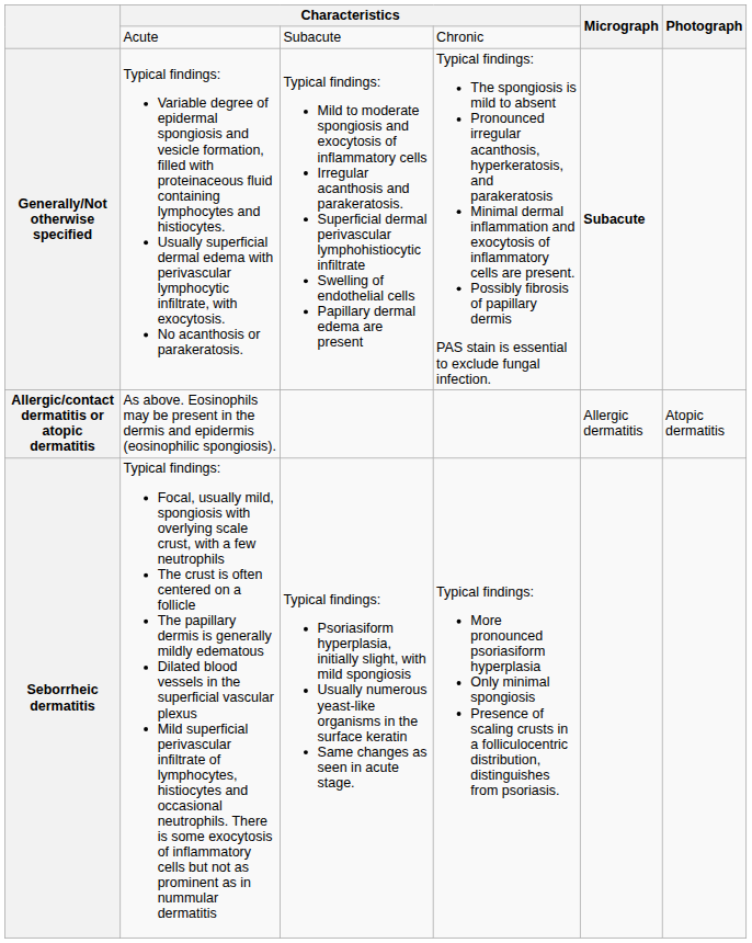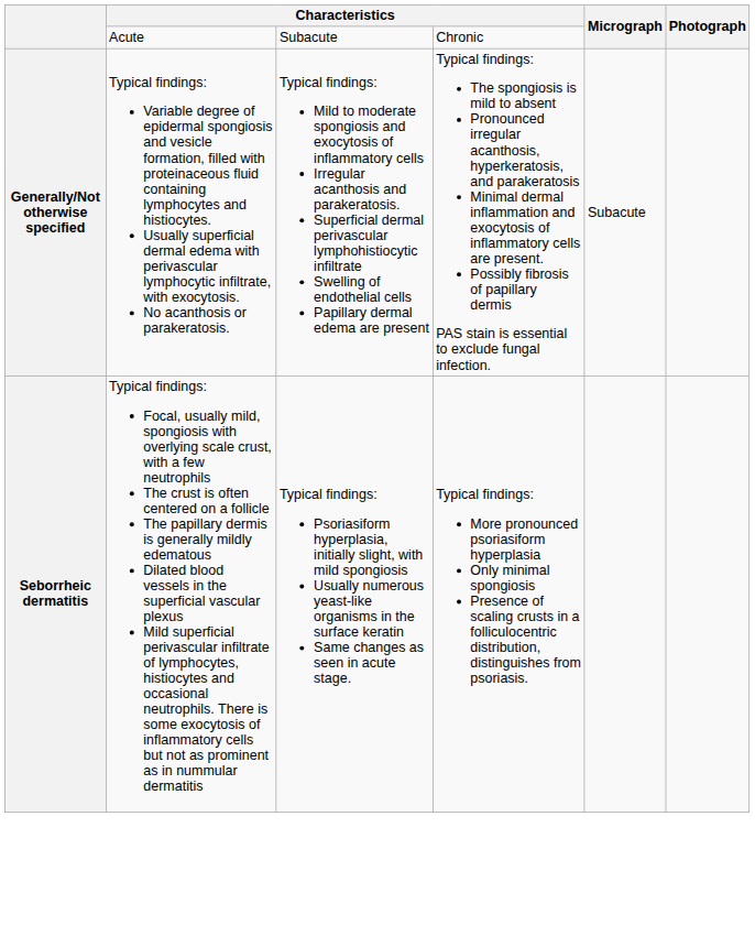 <table class="wikitable">
 <tr>
 <th rowspan=2></th>
 <th colspan=3>Characteristics</th>
 <th rowspan=2>Micrograph</th>
 <th rowspan=2>Photograph</th>
 </tr>
 <tr>
 <td>Acute</td>
 <td>Subacute</td>
 <td>Chronic</td>
 </tr>
 <tr>
 <th>Generally/Not otherwise specified</th>
 <td>Typical findings:<br><ul><li>Variable degree of epidermal spongiosis and vesicle formation, filled with proteinaceous fluid containing lymphocytes and histiocytes.</li><li>Usually superficial dermal edema with perivascular lymphocytic infiltrate, with exocytosis.</li><li>No acanthosis or parakeratosis.</li></ul></td>
 <td>Typical findings:<br><ul><li>Mild to moderate spongiosis and exocytosis of inflammatory cells</li><li>Irregular acanthosis and parakeratosis.</li><li>Superficial dermal perivascular lymphohistiocytic infiltrate</li><li>Swelling of endothelial cells</li><li>Papillary dermal edema are present</li></ul></td>
 <td>Typical findings:<br><ul><li>The spongiosis is mild to absent</li><li>Pronounced irregular acanthosis, hyperkeratosis, and parakeratosis</li><li>Minimal dermal inflammation and exocytosis of inflammatory cells are present.</li><li>Possibly fibrosis of papillary dermis</li></ul>PAS stain is essential to exclude fungal infection.</td>
-<td><strong> Subacute</strong></td>
+<td> Subacute</td>
 <td></td>
-</tr>
-<tr>
-<th>Allergic/contact dermatitis or atopic dermatitis</th>
-<td>As above. Eosinophils may be present in the dermis and epidermis (eosinophilic spongiosis).</td>
-<td></td>
-<td></td>
-<td> Allergic dermatitis</td>
-<td> Atopic dermatitis</td>
 </tr>
 <tr>
 <th>Seborrheic dermatitis</th>
 <td>Typical findings:<br><ul><li>Focal, usually mild, spongiosis with overlying scale crust, with a few neutrophils</li><li>The crust is often centered on a follicle</li><li>The papillary dermis is generally mildly edematous</li><li>Dilated blood vessels in the superficial vascular plexus</li><li>Mild superficial perivascular infiltrate of lymphocytes, histiocytes and occasional neutrophils. There is some exocytosis of inflammatory cells but not as prominent as in nummular dermatitis</li></ul></td>
 <td>Typical findings:<br><ul><li>Psoriasiform hyperplasia, initially slight, with mild spongiosis</li><li>Usually numerous yeast-like organisms in the surface keratin</li><li>Same changes as seen in acute stage.</li></ul></td>
 <td>Typical findings:<br><ul><li>More pronounced psoriasiform hyperplasia</li><li>Only minimal spongiosis</li><li>Presence of scaling crusts in a folliculocentric distribution, distinguishes from psoriasis.</li></ul></td>
 <td></td>
 <td></td>
 </tr>
 </table>
